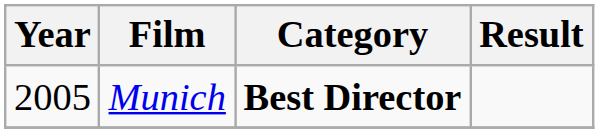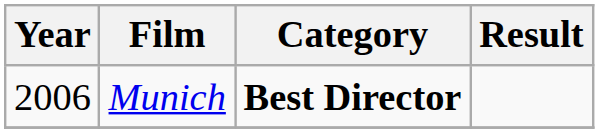 <table class="wikitable">
 <tr>
 <th>Year</th>
 <th>Film</th>
 <th>Category</th>
 <th>Result</th>
 </tr>
 <tr>
-<td style="text-align:center;">2005</td>
+<td style="text-align:center;">2006</td>
 <td style="text-align:center;"><a href='#'><em>Munich</em></a></td>
 <td style="text-align:center;"><strong>Best Director</strong></td>
 <td></td>
 </tr>
 <tr>
 </tr>
 </table>
